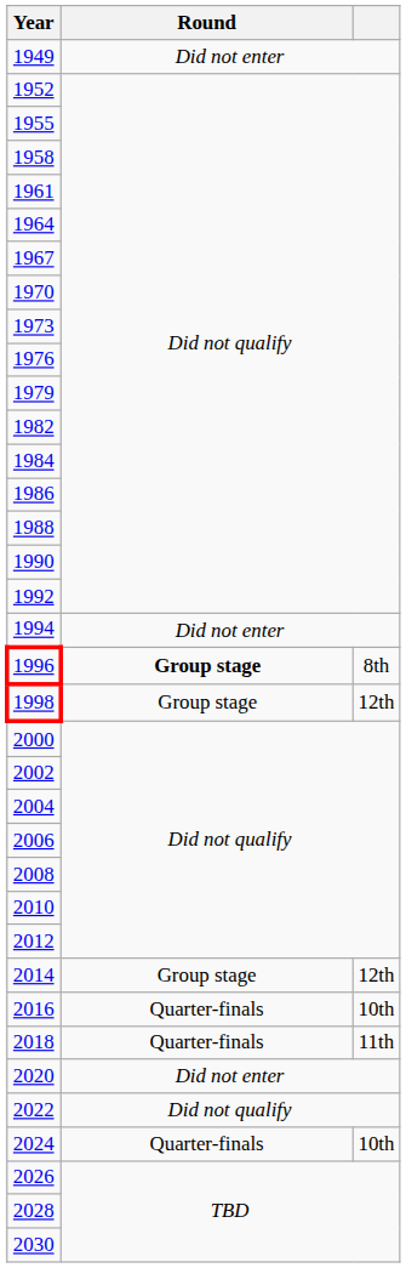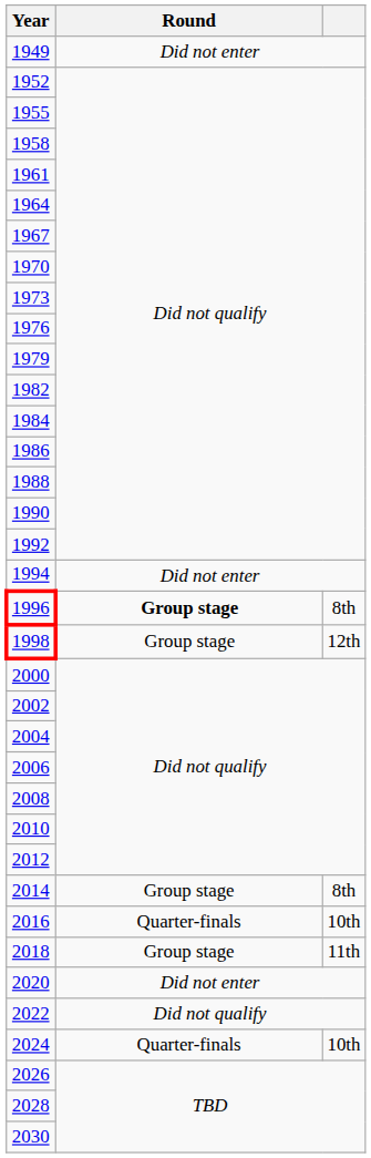 <table class="wikitable" style="text-align: center; font-size:90%">
 <tr>
 <th>Year</th>
 <th style="width:200px">Round</th>
 <th></th>
 </tr>
 <tr>
 <td><a href='#'>1949</a></td>
 <td colspan="2"><em>Did not enter</em></td>
 </tr>
 <tr>
 <td><a href='#'>1952</a></td>
 <td colspan="2" rowspan="16"><em>Did not qualify</em></td>
 </tr>
 <tr>
 <td><a href='#'>1955</a></td>
 </tr>
 <tr>
 <td><a href='#'>1958</a></td>
 </tr>
 <tr>
 <td><a href='#'>1961</a></td>
 </tr>
 <tr>
 <td><a href='#'>1964</a></td>
 </tr>
 <tr>
 <td><a href='#'>1967</a></td>
 </tr>
 <tr>
 <td><a href='#'>1970</a></td>
 </tr>
 <tr>
 <td><a href='#'>1973</a></td>
 </tr>
 <tr>
 <td><a href='#'>1976</a></td>
 </tr>
 <tr>
 <td><a href='#'>1979</a></td>
 </tr>
 <tr>
 <td><a href='#'>1982</a></td>
 </tr>
 <tr>
 <td><a href='#'>1984</a></td>
 </tr>
 <tr>
 <td><a href='#'>1986</a></td>
 </tr>
 <tr>
 <td><a href='#'>1988</a></td>
 </tr>
 <tr>
 <td><a href='#'>1990</a></td>
 </tr>
 <tr>
 <td><a href='#'>1992</a></td>
 </tr>
 <tr>
 <td><a href='#'>1994</a></td>
 <td colspan="2"><em>Did not enter</em></td>
 </tr>
 <tr>
 <td style="border: 3px solid red"><a href='#'>1996</a></td>
 <td><strong>Group stage</strong></td>
 <td>8th</td>
 </tr>
 <tr>
 <td style="border: 3px solid red"><a href='#'>1998</a></td>
 <td>Group stage</td>
 <td>12th</td>
 </tr>
 <tr>
 <td><a href='#'>2000</a></td>
 <td colspan="2" rowspan="7"><em>Did not qualify</em></td>
 </tr>
 <tr>
 <td><a href='#'>2002</a></td>
 </tr>
 <tr>
 <td><a href='#'>2004</a></td>
 </tr>
 <tr>
 <td><a href='#'>2006</a></td>
 </tr>
 <tr>
 <td><a href='#'>2008</a></td>
 </tr>
 <tr>
 <td><a href='#'>2010</a></td>
 </tr>
 <tr>
 <td><a href='#'>2012</a></td>
 </tr>
 <tr>
 <td><a href='#'>2014</a></td>
 <td>Group stage</td>
-<td>12th</td>
+<td>8th</td>
 </tr>
 <tr>
 <td><a href='#'>2016</a></td>
 <td>Quarter-finals</td>
 <td>10th</td>
 </tr>
 <tr>
 <td><a href='#'>2018</a></td>
-<td>Quarter-finals</td>
+<td>Group stage</td>
 <td>11th</td>
 </tr>
 <tr>
 <td><a href='#'>2020</a></td>
 <td colspan="2"><em>Did not enter</em></td>
 </tr>
 <tr>
 <td><a href='#'>2022</a></td>
 <td colspan="2"><em>Did not qualify</em></td>
 </tr>
 <tr>
 <td><a href='#'>2024</a></td>
 <td>Quarter-finals</td>
 <td>10th</td>
 </tr>
 <tr>
 <td><a href='#'>2026</a></td>
 <td colspan="2" rowspan="3"><em>TBD</em></td>
 </tr>
 <tr>
 <td><a href='#'>2028</a></td>
 </tr>
 <tr>
 <td><a href='#'>2030</a></td>
 </tr>
 </table>
